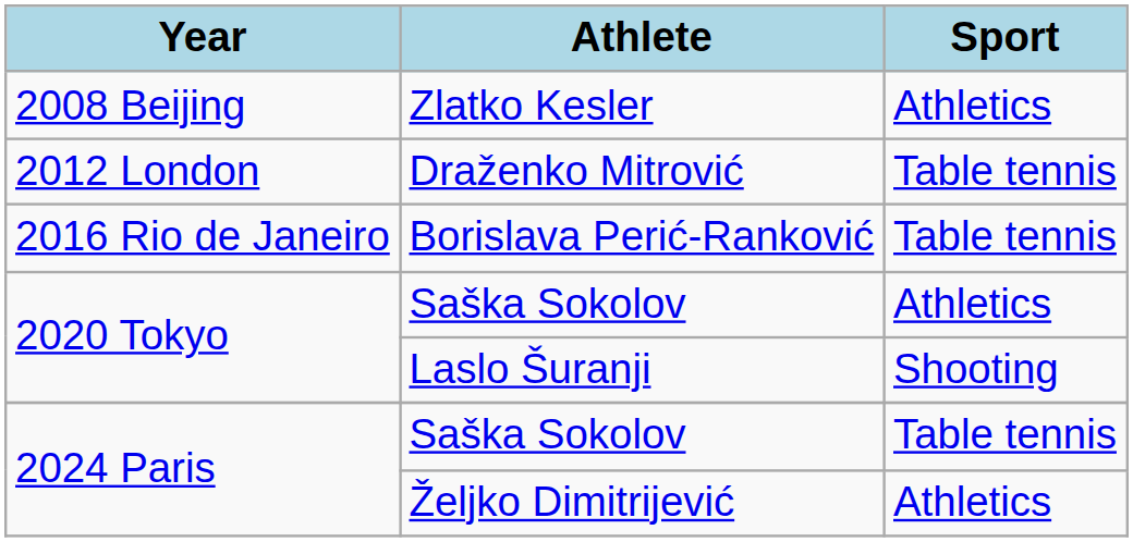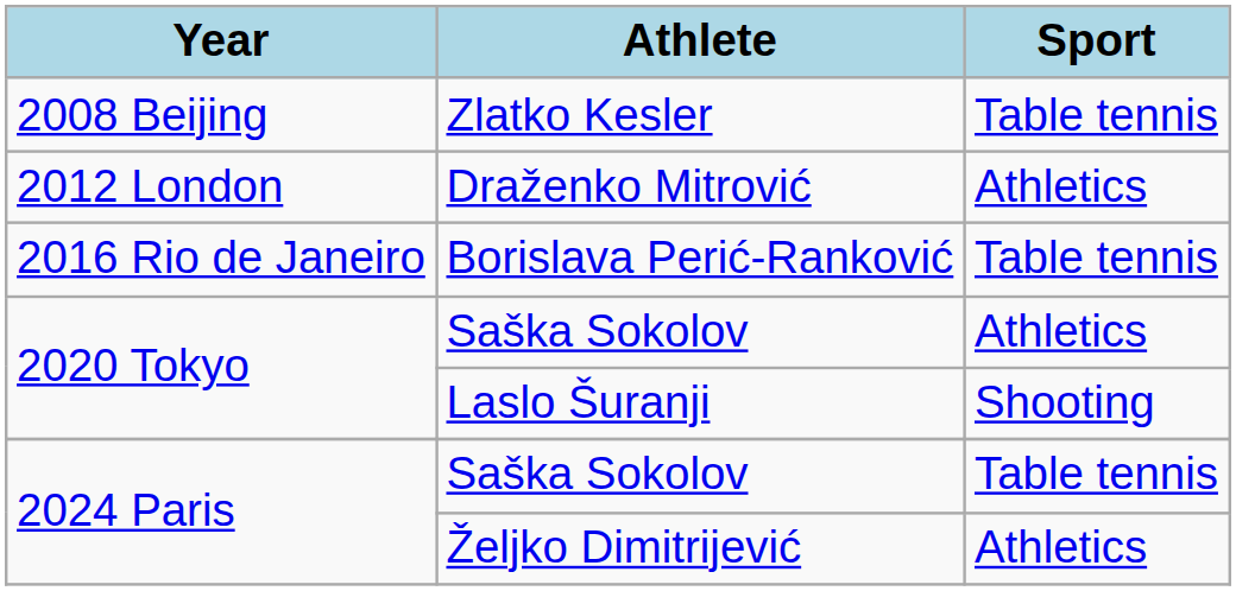 <table class="wikitable" style="text-align:left">
 <tr>
 <th style="background-color:lightblue">Year</th>
 <th style="background-color:lightblue">Athlete</th>
 <th style="background-color:lightblue">Sport</th>
 </tr>
 <tr>
 <td><a href='#'>2008 Beijing</a></td>
 <td><a href='#'>Zlatko Kesler</a></td>
-<td><a href='#'>Athletics</a></td>
+<td><a href='#'>Table tennis</a></td>
 </tr>
 <tr>
 <td><a href='#'>2012 London</a></td>
 <td><a href='#'>Draženko Mitrović</a></td>
-<td><a href='#'>Table tennis</a></td>
+<td><a href='#'>Athletics</a></td>
 </tr>
 <tr>
 <td><a href='#'>2016 Rio de Janeiro</a></td>
 <td><a href='#'>Borislava Perić-Ranković</a></td>
 <td><a href='#'>Table tennis</a></td>
 </tr>
 <tr>
 <td rowspan=2><a href='#'>2020 Tokyo</a></td>
 <td><a href='#'>Saška Sokolov</a></td>
 <td><a href='#'>Athletics</a></td>
 </tr>
 <tr>
 <td><a href='#'>Laslo Šuranji</a></td>
 <td><a href='#'>Shooting</a></td>
 </tr>
 <tr>
 </tr>
 <tr>
 <td rowspan=2><a href='#'>2024 Paris</a></td>
 <td><a href='#'>Saška Sokolov</a></td>
 <td><a href='#'>Table tennis</a></td>
 </tr>
 <tr>
 <td><a href='#'>Željko Dimitrijević</a></td>
 <td><a href='#'>Athletics</a></td>
 </tr>
 </table>
